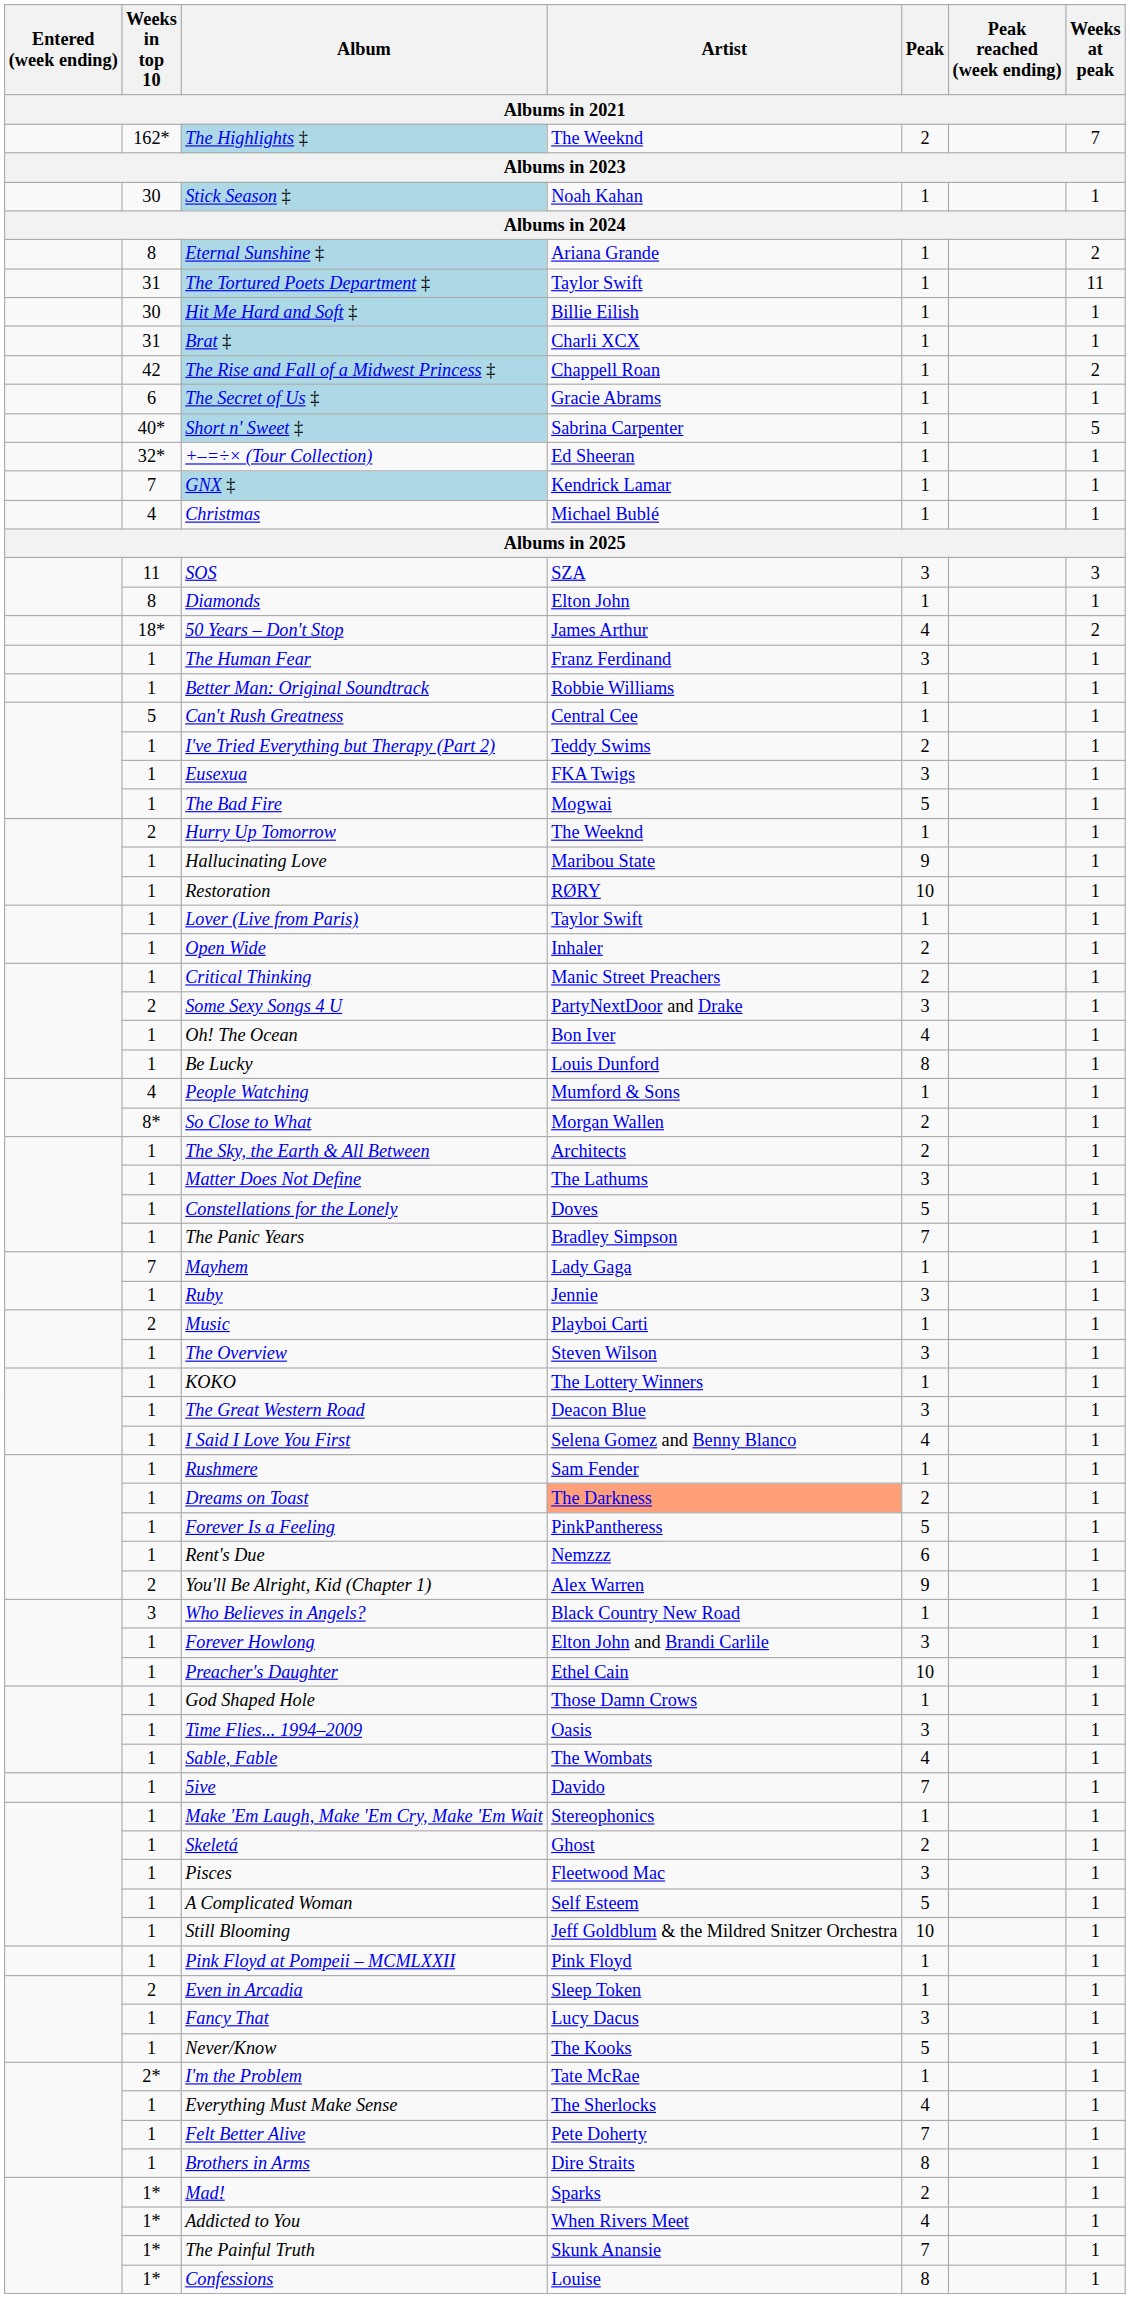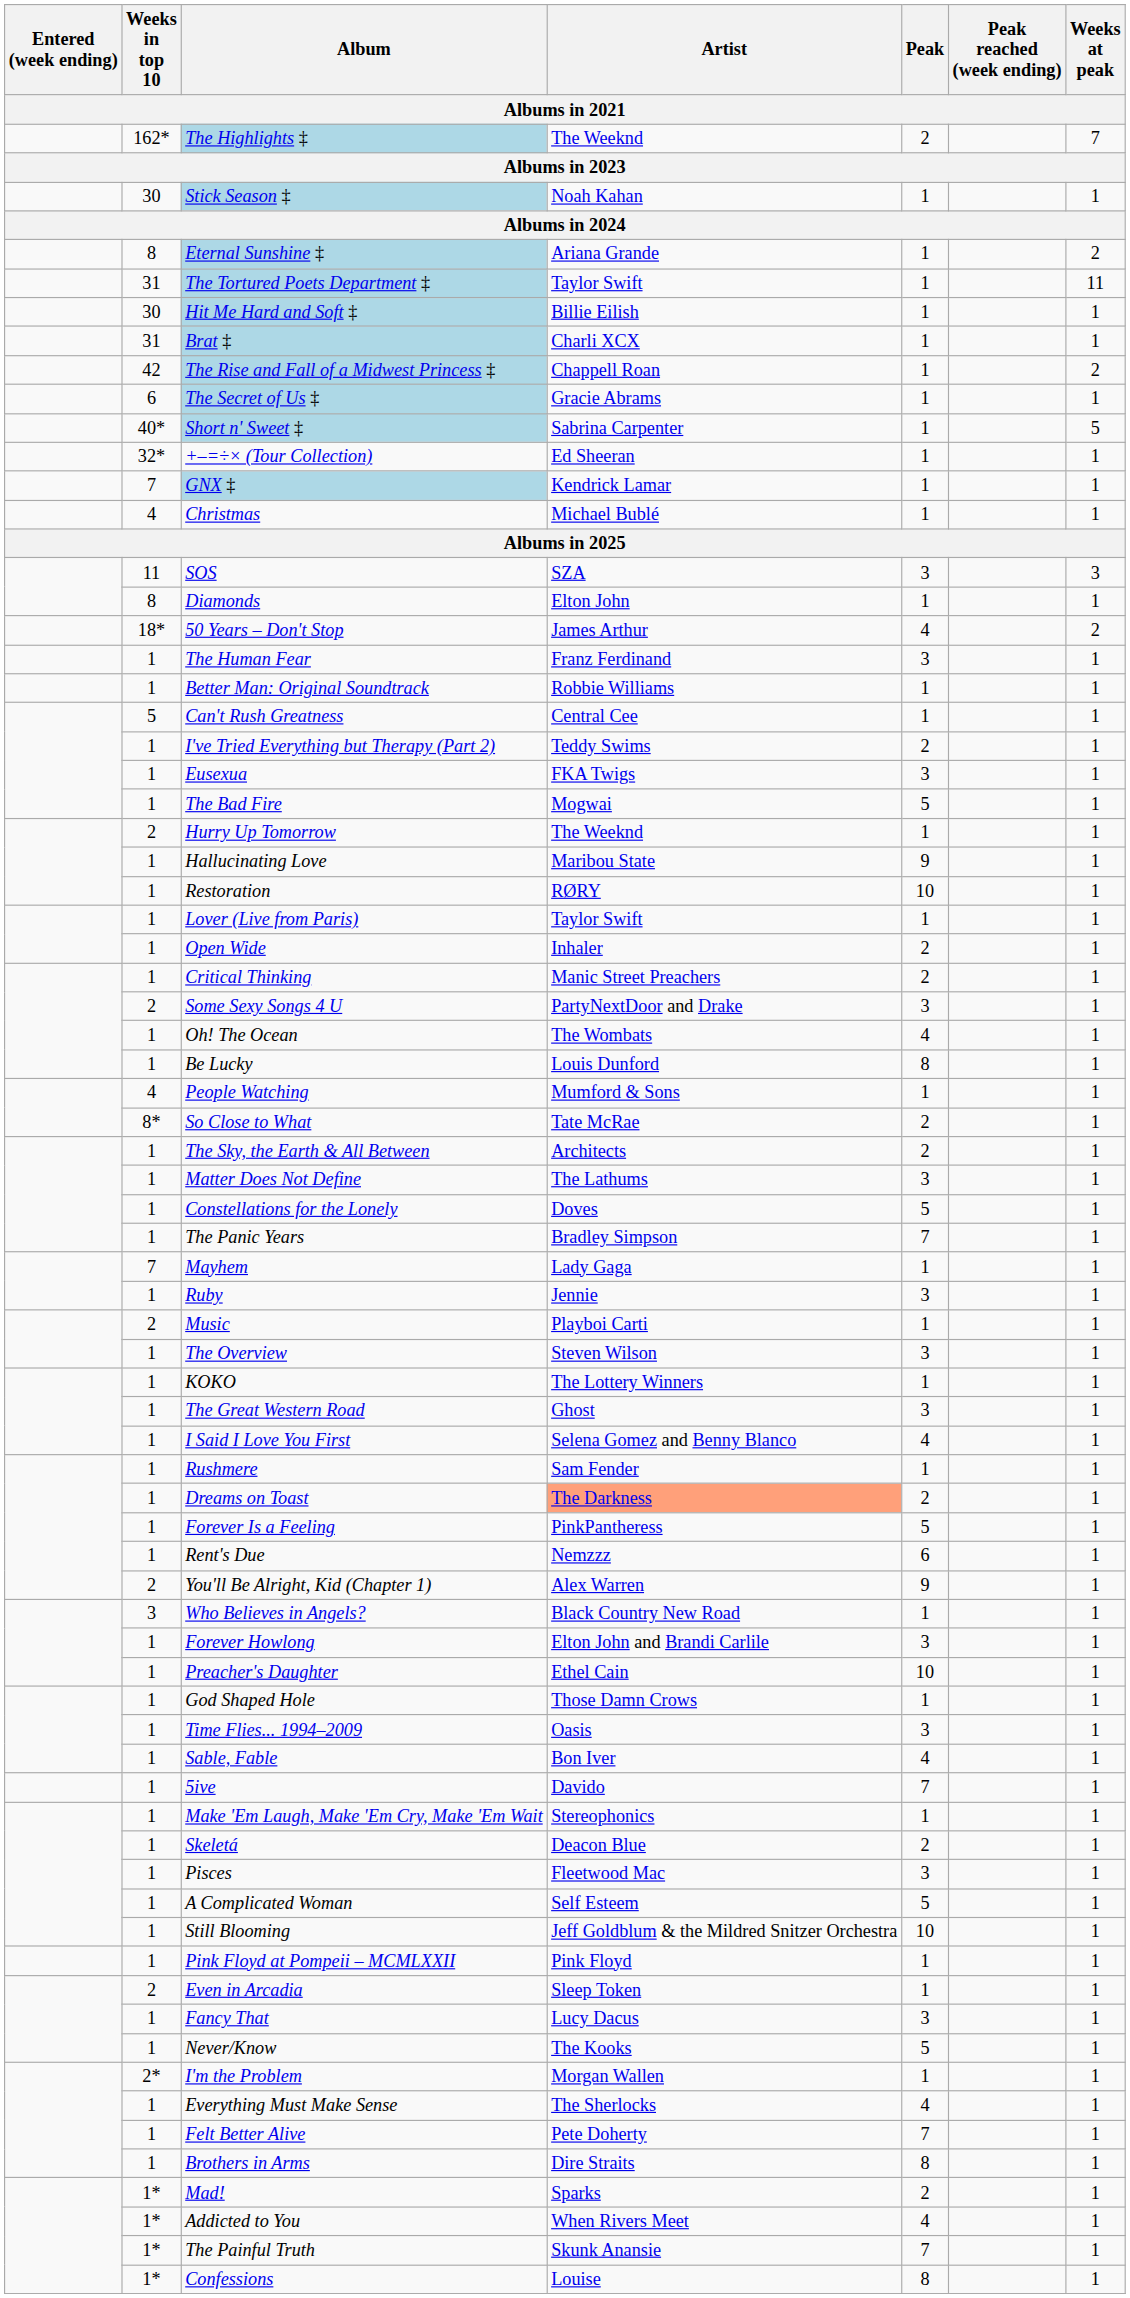 <table class="wikitable sortable" style="text-align:center">
 <tr>
 <th>Entered <br>(week ending)</th>
 <th data-sort-type="number">Weeks<br>in<br>top<br>10</th>
 <th>Album</th>
 <th>Artist</th>
 <th data-sort-type="number">Peak</th>
 <th>Peak<br>reached <br>(week ending)</th>
 <th data-sort-type="number">Weeks<br>at<br>peak</th>
 </tr>
 <tr>
 <th colspan="7">Albums in 2021</th>
 </tr>
 <tr>
 <td></td>
 <td>162*</td>
 <td align="left" bgcolor=lightblue><em><a href='#'>The Highlights</a></em> ‡</td>
 <td align="left"><a href='#'>The Weeknd</a></td>
 <td>2</td>
 <td></td>
 <td>7</td>
 </tr>
 <tr>
 <th colspan="7">Albums in 2023</th>
 </tr>
 <tr>
 <td></td>
 <td>30</td>
 <td align="left" bgcolor=lightblue><em><a href='#'>Stick Season</a></em> ‡</td>
 <td align="left"><a href='#'>Noah Kahan</a></td>
 <td>1</td>
 <td></td>
 <td>1</td>
 </tr>
 <tr>
 <th colspan="7">Albums in 2024</th>
 </tr>
 <tr>
 <td></td>
 <td>8</td>
 <td align="left" bgcolor=lightblue><em><a href='#'>Eternal Sunshine</a></em> ‡</td>
 <td align="left"><a href='#'>Ariana Grande</a></td>
 <td>1</td>
 <td></td>
 <td>2</td>
 </tr>
 <tr>
 <td></td>
 <td>31</td>
 <td align="left" bgcolor=lightblue><em><a href='#'>The Tortured Poets Department</a></em> ‡</td>
 <td align="left"><a href='#'>Taylor Swift</a></td>
 <td>1</td>
 <td></td>
 <td>11</td>
 </tr>
 <tr>
 <td></td>
 <td>30</td>
 <td align="left" bgcolor=lightblue><em><a href='#'>Hit Me Hard and Soft</a></em> ‡</td>
 <td align="left"><a href='#'>Billie Eilish</a></td>
 <td>1</td>
 <td></td>
 <td>1</td>
 </tr>
 <tr>
 <td></td>
 <td>31</td>
 <td align="left" bgcolor=lightblue><em><a href='#'>Brat</a></em> ‡</td>
 <td align="left"><a href='#'>Charli XCX</a></td>
 <td>1</td>
 <td></td>
 <td>1</td>
 </tr>
 <tr>
 <td></td>
 <td>42</td>
 <td align="left" bgcolor=lightblue><em><a href='#'>The Rise and Fall of a Midwest Princess</a></em> ‡</td>
 <td align="left"><a href='#'>Chappell Roan</a></td>
 <td>1</td>
 <td></td>
 <td>2</td>
 </tr>
 <tr>
 <td></td>
 <td>6</td>
 <td align="left" bgcolor=lightblue><em><a href='#'>The Secret of Us</a></em> ‡</td>
 <td align="left"><a href='#'>Gracie Abrams</a></td>
 <td>1</td>
 <td></td>
 <td>1</td>
 </tr>
 <tr>
 <td></td>
 <td>40*</td>
 <td align="left" bgcolor=lightblue><em><a href='#'>Short n' Sweet</a></em> ‡</td>
 <td align="left"><a href='#'>Sabrina Carpenter</a></td>
 <td>1</td>
 <td></td>
 <td>5</td>
 </tr>
 <tr>
 <td></td>
 <td>32*</td>
 <td align="left"><em><a href='#'>+–=÷× (Tour Collection)</a></em></td>
 <td align="left"><a href='#'>Ed Sheeran</a></td>
 <td>1</td>
 <td></td>
 <td>1</td>
 </tr>
 <tr>
 <td></td>
 <td>7</td>
 <td align="left" bgcolor=lightblue><em><a href='#'>GNX</a></em> ‡</td>
 <td align="left"><a href='#'>Kendrick Lamar</a></td>
 <td>1</td>
 <td></td>
 <td>1</td>
 </tr>
 <tr>
 <td></td>
 <td>4</td>
 <td align="left"><em><a href='#'>Christmas</a></em></td>
 <td align="left"><a href='#'>Michael Bublé</a></td>
 <td>1</td>
 <td></td>
 <td>1</td>
 </tr>
 <tr>
 <th colspan="7">Albums in 2025</th>
 </tr>
 <tr>
 <td rowspan="2"></td>
 <td>11</td>
 <td align="left"><em><a href='#'>SOS</a></em></td>
 <td align="left"><a href='#'>SZA</a></td>
 <td>3</td>
 <td></td>
 <td>3</td>
 </tr>
 <tr>
 <td>8</td>
 <td align="left"><em><a href='#'>Diamonds</a></em></td>
 <td align="left"><a href='#'>Elton John</a></td>
 <td>1</td>
 <td></td>
 <td>1</td>
 </tr>
 <tr>
 <td></td>
 <td>18*</td>
 <td align="left"><em><a href='#'>50 Years – Don't Stop</a></em></td>
 <td align="left"><a href='#'>James Arthur</a></td>
 <td>4</td>
 <td></td>
 <td>2</td>
 </tr>
 <tr>
 <td></td>
 <td>1</td>
 <td align="left"><em><a href='#'>The Human Fear</a></em></td>
 <td align="left"><a href='#'>Franz Ferdinand</a></td>
 <td>3</td>
 <td></td>
 <td>1</td>
 </tr>
 <tr>
 <td></td>
 <td>1</td>
 <td align="left"><em><a href='#'>Better Man: Original Soundtrack</a></em></td>
 <td align="left"><a href='#'>Robbie Williams</a></td>
 <td>1</td>
 <td></td>
 <td>1</td>
 </tr>
 <tr>
 <td rowspan="4"></td>
 <td>5</td>
 <td align="left"><em><a href='#'>Can't Rush Greatness</a></em></td>
 <td align="left"><a href='#'>Central Cee</a></td>
 <td>1</td>
 <td></td>
 <td>1</td>
 </tr>
 <tr>
 <td>1</td>
 <td align="left"><em><a href='#'>I've Tried Everything but Therapy (Part 2)</a></em></td>
 <td align="left"><a href='#'>Teddy Swims</a></td>
 <td>2</td>
 <td></td>
 <td>1</td>
 </tr>
 <tr>
 <td>1</td>
 <td align="left"><em><a href='#'>Eusexua</a></em></td>
 <td align="left"><a href='#'>FKA Twigs</a></td>
 <td>3</td>
 <td></td>
 <td>1</td>
 </tr>
 <tr>
 <td>1</td>
 <td align="left"><em><a href='#'>The Bad Fire</a></em></td>
 <td align="left"><a href='#'>Mogwai</a></td>
 <td>5</td>
 <td></td>
 <td>1</td>
 </tr>
 <tr>
 <td rowspan="3"></td>
 <td>2</td>
 <td align="left"><em><a href='#'>Hurry Up Tomorrow</a></em></td>
 <td align="left"><a href='#'>The Weeknd</a></td>
 <td>1</td>
 <td></td>
 <td>1</td>
 </tr>
 <tr>
 <td>1</td>
 <td align="left"><em>Hallucinating Love</em></td>
 <td align="left"><a href='#'>Maribou State</a></td>
 <td>9</td>
 <td></td>
 <td>1</td>
 </tr>
 <tr>
 <td>1</td>
 <td align="left"><em>Restoration</em></td>
 <td align="left"><a href='#'>RØRY</a></td>
 <td>10</td>
 <td></td>
 <td>1</td>
 </tr>
 <tr>
 <td rowspan="2"></td>
 <td>1</td>
 <td align="left"><em><a href='#'>Lover (Live from Paris)</a></em></td>
 <td align="left"><a href='#'>Taylor Swift</a></td>
 <td>1</td>
 <td></td>
 <td>1</td>
 </tr>
 <tr>
 <td>1</td>
 <td align="left"><em><a href='#'>Open Wide</a></em></td>
 <td align="left"><a href='#'>Inhaler</a></td>
 <td>2</td>
 <td></td>
 <td>1</td>
 </tr>
 <tr>
 <td rowspan="4"></td>
 <td>1</td>
 <td align="left"><em><a href='#'>Critical Thinking</a></em></td>
 <td align="left"><a href='#'>Manic Street Preachers</a></td>
 <td>2</td>
 <td></td>
 <td>1</td>
 </tr>
 <tr>
 <td>2</td>
 <td align="left"><em><a href='#'>Some Sexy Songs 4 U</a></em></td>
 <td align="left"><a href='#'>PartyNextDoor</a> and <a href='#'>Drake</a></td>
 <td>3</td>
 <td></td>
 <td>1</td>
 </tr>
 <tr>
 <td>1</td>
 <td align="left"><em>Oh! The Ocean</em></td>
-<td align="left"><a href='#'>Bon Iver</a></td>
+<td align="left"><a href='#'>The Wombats</a></td>
 <td>4</td>
 <td></td>
 <td>1</td>
 </tr>
 <tr>
 <td>1</td>
 <td align="left"><em>Be Lucky</em></td>
 <td align="left"><a href='#'>Louis Dunford</a></td>
 <td>8</td>
 <td></td>
 <td>1</td>
 </tr>
 <tr>
 <td rowspan="2"></td>
 <td>4</td>
 <td align="left"><em><a href='#'>People Watching</a></em></td>
 <td align="left"><a href='#'>Mumford & Sons</a></td>
 <td>1</td>
 <td></td>
 <td>1</td>
 </tr>
 <tr>
 <td>8*</td>
 <td align="left"><em><a href='#'>So Close to What</a></em></td>
-<td align="left"><a href='#'>Morgan Wallen</a></td>
+<td align="left"><a href='#'>Tate McRae</a></td>
 <td>2</td>
 <td></td>
 <td>1</td>
 </tr>
 <tr>
 <td rowspan="4"></td>
 <td>1</td>
 <td align="left"><em><a href='#'>The Sky, the Earth & All Between</a></em></td>
 <td align="left"><a href='#'>Architects</a></td>
 <td>2</td>
 <td></td>
 <td>1</td>
 </tr>
 <tr>
 <td>1</td>
 <td align="left"><em><a href='#'>Matter Does Not Define</a></em></td>
 <td align="left"><a href='#'>The Lathums</a></td>
 <td>3</td>
 <td></td>
 <td>1</td>
 </tr>
 <tr>
 <td>1</td>
 <td align="left"><em><a href='#'>Constellations for the Lonely</a></em></td>
 <td align="left"><a href='#'>Doves</a></td>
 <td>5</td>
 <td></td>
 <td>1</td>
 </tr>
 <tr>
 <td>1</td>
 <td align="left"><em>The Panic Years</em></td>
 <td align="left"><a href='#'>Bradley Simpson</a></td>
 <td>7</td>
 <td></td>
 <td>1</td>
 </tr>
 <tr>
 <td rowspan="2"></td>
 <td>7</td>
 <td align="left"><em><a href='#'>Mayhem</a></em></td>
 <td align="left"><a href='#'>Lady Gaga</a></td>
 <td>1</td>
 <td></td>
 <td>1</td>
 </tr>
 <tr>
 <td>1</td>
 <td align="left"><em><a href='#'>Ruby</a></em></td>
 <td align="left"><a href='#'>Jennie</a></td>
 <td>3</td>
 <td></td>
 <td>1</td>
 </tr>
 <tr>
 <td rowspan="2"></td>
 <td>2</td>
 <td align="left"><em><a href='#'>Music</a></em></td>
 <td align="left"><a href='#'>Playboi Carti</a></td>
 <td>1</td>
 <td></td>
 <td>1</td>
 </tr>
 <tr>
 <td>1</td>
 <td align="left"><em><a href='#'>The Overview</a></em></td>
 <td align="left"><a href='#'>Steven Wilson</a></td>
 <td>3</td>
 <td></td>
 <td>1</td>
 </tr>
 <tr>
 <td rowspan="3"></td>
 <td>1</td>
 <td align="left"><em>KOKO</em></td>
 <td align="left"><a href='#'>The Lottery Winners</a></td>
 <td>1</td>
 <td></td>
 <td>1</td>
 </tr>
 <tr>
 <td>1</td>
 <td align="left"><em><a href='#'>The Great Western Road</a></em></td>
-<td align="left"><a href='#'>Deacon Blue</a></td>
+<td align="left"><a href='#'>Ghost</a></td>
 <td>3</td>
 <td></td>
 <td>1</td>
 </tr>
 <tr>
 <td>1</td>
 <td align="left"><em><a href='#'>I Said I Love You First</a></em></td>
 <td align="left"><a href='#'>Selena Gomez</a> and <a href='#'>Benny Blanco</a></td>
 <td>4</td>
 <td></td>
 <td>1</td>
 </tr>
 <tr>
 <td rowspan="5"></td>
 <td>1</td>
 <td align="left"><em><a href='#'>Rushmere</a></em></td>
 <td align="left"><a href='#'>Sam Fender</a></td>
 <td>1</td>
 <td></td>
 <td>1</td>
 </tr>
 <tr>
 <td>1</td>
 <td align="left"><em><a href='#'>Dreams on Toast</a></em></td>
 <td align="left" style="background: lightsalmon;"><a href='#'>The Darkness</a></td>
 <td>2</td>
 <td></td>
 <td>1</td>
 </tr>
 <tr>
 <td>1</td>
 <td align="left"><em><a href='#'>Forever Is a Feeling</a></em></td>
 <td align="left"><a href='#'>PinkPantheress</a></td>
 <td>5</td>
 <td></td>
 <td>1</td>
 </tr>
 <tr>
 <td>1</td>
 <td align="left"><em>Rent's Due</em></td>
 <td align="left"><a href='#'>Nemzzz</a></td>
 <td>6</td>
 <td></td>
 <td>1</td>
 </tr>
 <tr>
 <td>2</td>
 <td align="left"><em>You'll Be Alright, Kid (Chapter 1)</em></td>
 <td align="left"><a href='#'>Alex Warren</a></td>
 <td>9</td>
 <td></td>
 <td>1</td>
 </tr>
 <tr>
 <td rowspan="3"></td>
 <td>3</td>
 <td align="left"><em><a href='#'>Who Believes in Angels?</a></em></td>
 <td align="left"><a href='#'>Black Country New Road</a></td>
 <td>1</td>
 <td></td>
 <td>1</td>
 </tr>
 <tr>
 <td>1</td>
 <td align="left"><em><a href='#'>Forever Howlong</a></em></td>
 <td align="left"><a href='#'>Elton John</a> and <a href='#'>Brandi Carlile</a></td>
 <td>3</td>
 <td></td>
 <td>1</td>
 </tr>
 <tr>
 <td>1</td>
 <td align="left"><em><a href='#'>Preacher's Daughter</a></em></td>
 <td align="left"><a href='#'>Ethel Cain</a></td>
 <td>10</td>
 <td></td>
 <td>1</td>
 </tr>
 <tr>
 <td rowspan="3"></td>
 <td>1</td>
 <td align="left"><em>God Shaped Hole</em></td>
 <td align="left"><a href='#'>Those Damn Crows</a></td>
 <td>1</td>
 <td></td>
 <td>1</td>
 </tr>
 <tr>
 <td>1</td>
 <td align="left"><em><a href='#'>Time Flies... 1994–2009</a></em></td>
 <td align="left"><a href='#'>Oasis</a></td>
 <td>3</td>
 <td></td>
 <td>1</td>
 </tr>
 <tr>
 <td>1</td>
 <td align="left"><em><a href='#'>Sable, Fable</a></em></td>
-<td align="left"><a href='#'>The Wombats</a></td>
+<td align="left"><a href='#'>Bon Iver</a></td>
 <td>4</td>
 <td></td>
 <td>1</td>
 </tr>
 <tr>
 <td></td>
 <td>1</td>
 <td align="left"><em><a href='#'>5ive</a></em></td>
 <td align="left"><a href='#'>Davido</a></td>
 <td>7</td>
 <td></td>
 <td>1</td>
 </tr>
 <tr>
 <td rowspan="5"></td>
 <td>1</td>
 <td align="left"><em><a href='#'>Make 'Em Laugh, Make 'Em Cry, Make 'Em Wait</a></em></td>
 <td align="left"><a href='#'>Stereophonics</a></td>
 <td>1</td>
 <td></td>
 <td>1</td>
 </tr>
 <tr>
 <td>1</td>
 <td align="left"><em><a href='#'>Skeletá</a></em></td>
-<td align="left"><a href='#'>Ghost</a></td>
+<td align="left"><a href='#'>Deacon Blue</a></td>
 <td>2</td>
 <td></td>
 <td>1</td>
 </tr>
 <tr>
 <td>1</td>
 <td align="left"><em>Pisces</em></td>
 <td align="left"><a href='#'>Fleetwood Mac</a></td>
 <td>3</td>
 <td></td>
 <td>1</td>
 </tr>
 <tr>
 <td>1</td>
 <td align="left"><em>A Complicated Woman</em></td>
 <td align="left"><a href='#'>Self Esteem</a></td>
 <td>5</td>
 <td></td>
 <td>1</td>
 </tr>
 <tr>
 <td>1</td>
 <td align="left"><em>Still Blooming</em></td>
 <td align="left"><a href='#'>Jeff Goldblum</a> & the Mildred Snitzer Orchestra</td>
 <td>10</td>
 <td></td>
 <td>1</td>
 </tr>
 <tr>
 <td></td>
 <td>1</td>
 <td align="left"><em><a href='#'>Pink Floyd at Pompeii – MCMLXXII</a></em></td>
 <td align="left"><a href='#'>Pink Floyd</a></td>
 <td>1</td>
 <td></td>
 <td>1</td>
 </tr>
 <tr>
 <td rowspan="3"></td>
 <td>2</td>
 <td align="left"><em><a href='#'>Even in Arcadia</a></em></td>
 <td align="left"><a href='#'>Sleep Token</a></td>
 <td>1</td>
 <td></td>
 <td>1</td>
 </tr>
 <tr>
 <td>1</td>
 <td align="left"><em><a href='#'>Fancy That</a></em></td>
 <td align="left"><a href='#'>Lucy Dacus</a></td>
 <td>3</td>
 <td></td>
 <td>1</td>
 </tr>
 <tr>
 <td>1</td>
 <td align="left"><em>Never/Know</em></td>
 <td align="left"><a href='#'>The Kooks</a></td>
 <td>5</td>
 <td></td>
 <td>1</td>
 </tr>
 <tr>
 <td rowspan="4"></td>
 <td>2*</td>
 <td align="left"><em><a href='#'>I'm the Problem</a></em></td>
-<td align="left"><a href='#'>Tate McRae</a></td>
+<td align="left"><a href='#'>Morgan Wallen</a></td>
 <td>1</td>
 <td></td>
 <td>1</td>
 </tr>
 <tr>
 <td>1</td>
 <td align="left"><em>Everything Must Make Sense</em></td>
 <td align="left"><a href='#'>The Sherlocks</a></td>
 <td>4</td>
 <td></td>
 <td>1</td>
 </tr>
 <tr>
 <td>1</td>
 <td align="left"><em><a href='#'>Felt Better Alive</a></em></td>
 <td align="left"><a href='#'>Pete Doherty</a></td>
 <td>7</td>
 <td></td>
 <td>1</td>
 </tr>
 <tr>
 <td>1</td>
 <td align="left"><em><a href='#'>Brothers in Arms</a></em></td>
 <td align="left"><a href='#'>Dire Straits</a></td>
 <td>8</td>
 <td></td>
 <td>1</td>
 </tr>
 <tr>
 <td rowspan="4"></td>
 <td>1*</td>
 <td align="left"><em><a href='#'>Mad!</a></em></td>
 <td align="left"><a href='#'>Sparks</a></td>
 <td>2</td>
 <td></td>
 <td>1</td>
 </tr>
 <tr>
 <td>1*</td>
 <td align="left"><em>Addicted to You</em></td>
 <td align="left"><a href='#'>When Rivers Meet</a></td>
 <td>4</td>
 <td></td>
 <td>1</td>
 </tr>
 <tr>
 <td>1*</td>
 <td align="left"><em>The Painful Truth</em></td>
 <td align="left"><a href='#'>Skunk Anansie</a></td>
 <td>7</td>
 <td></td>
 <td>1</td>
 </tr>
 <tr>
 <td>1*</td>
 <td align="left"><em><a href='#'>Confessions</a></em></td>
 <td align="left"><a href='#'>Louise</a></td>
 <td>8</td>
 <td></td>
 <td>1</td>
 </tr>
 <tr>
 </tr>
 </table>
